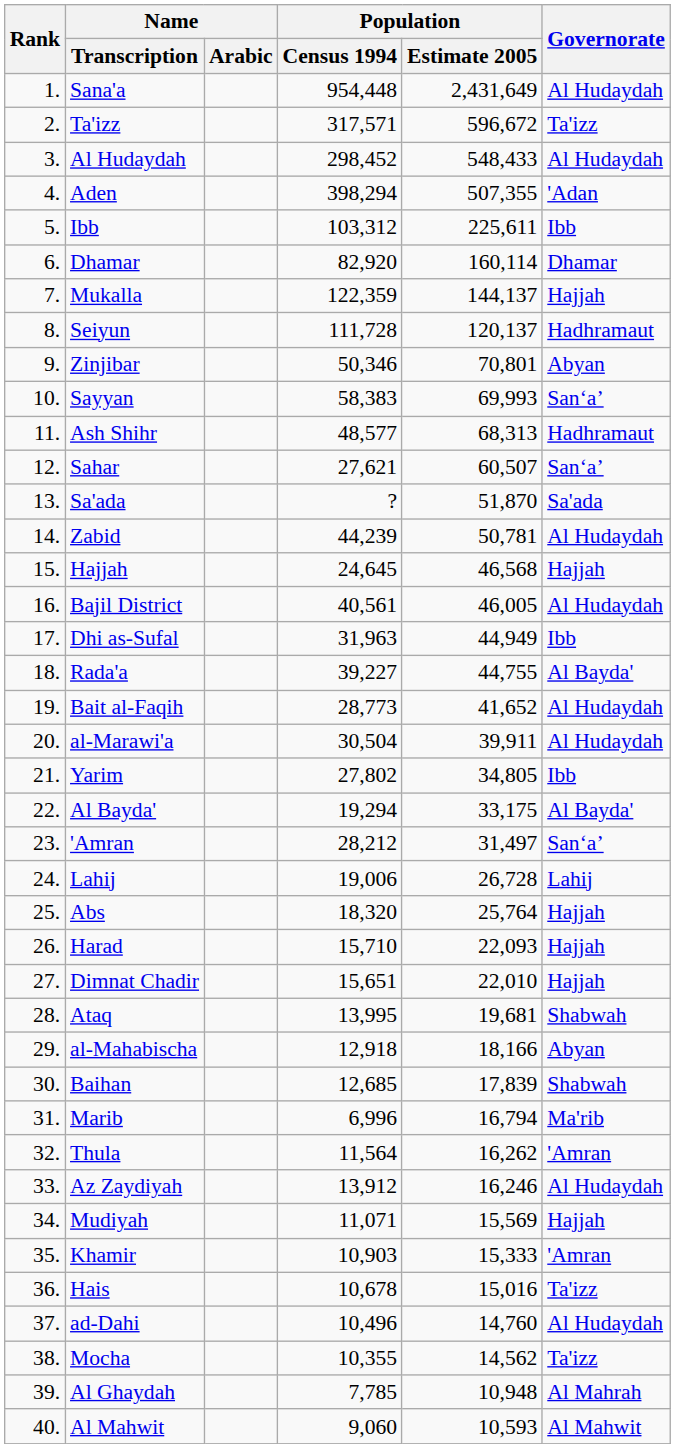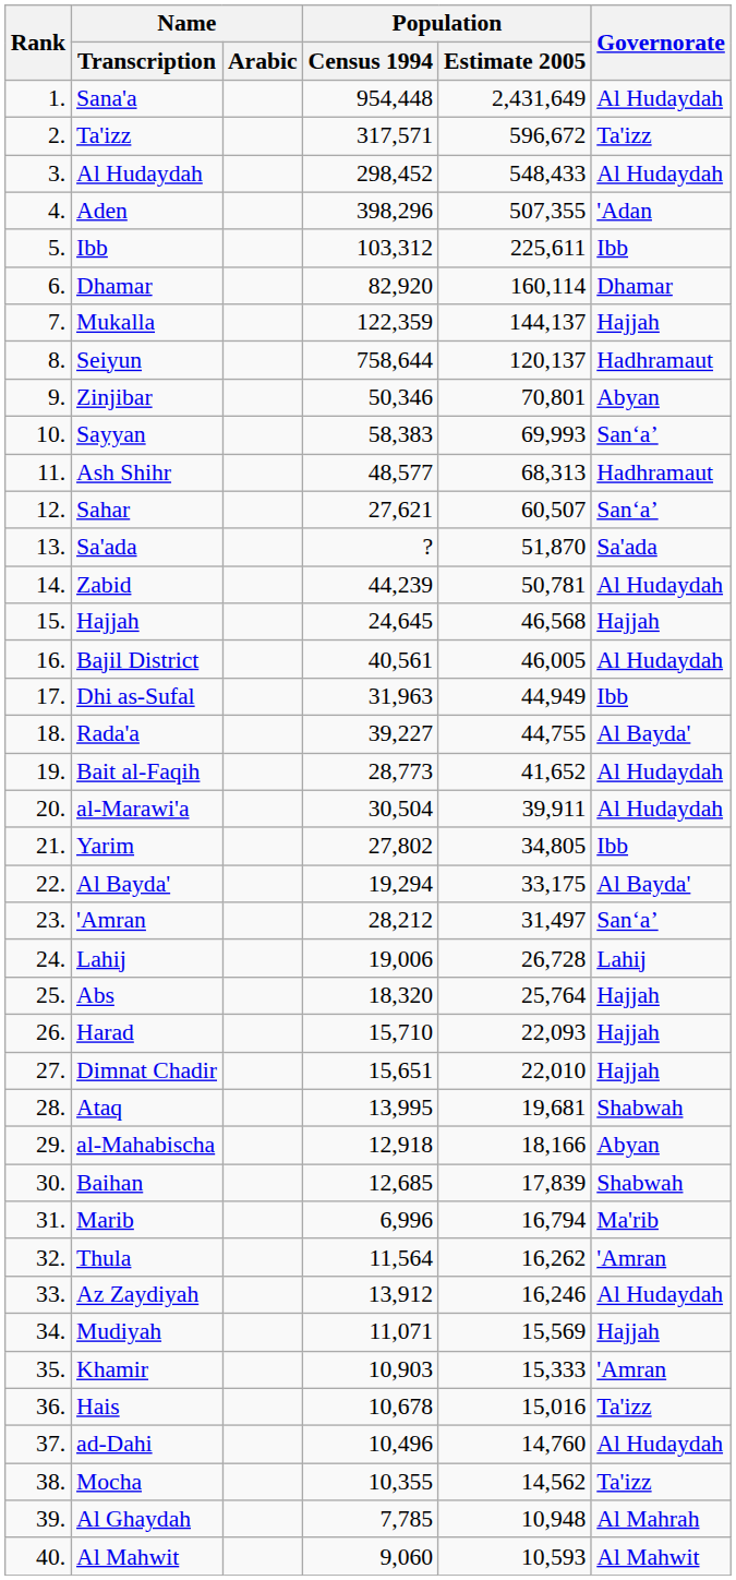 <table class="wikitable sortable mw-collapsible">
 <tr>
 <th rowspan="2">Rank</th>
 <th colspan="2">Name</th>
 <th colspan="2">Population</th>
 <th rowspan="2"><a href='#'>Governorate</a></th>
 </tr>
 <tr>
 <th>Transcription</th>
 <th>Arabic</th>
 <th>Census 1994</th>
 <th>Estimate 2005</th>
 </tr>
 <tr ---->
 <td align="right">1.</td>
 <td><a href='#'>Sana'a</a></td>
 <td align=right></td>
 <td align="right">954,448</td>
 <td align="right">2,431,649</td>
 <td><a href='#'>Al Hudaydah</a></td>
 </tr>
 <tr ---->
 <td align="right">2.</td>
 <td><a href='#'>Ta'izz</a></td>
 <td align=right></td>
 <td align="right">317,571</td>
 <td align="right">596,672</td>
 <td><a href='#'>Ta'izz</a></td>
 </tr>
 <tr ---->
 <td align="right">3.</td>
 <td><a href='#'>Al Hudaydah</a></td>
 <td align=right></td>
 <td align="right">298,452</td>
 <td align="right">548,433</td>
 <td><a href='#'>Al Hudaydah</a></td>
 </tr>
 <tr ---->
 <td align="right">4.</td>
 <td><a href='#'>Aden</a></td>
 <td align=right></td>
-<td align="right">398,294</td>
+<td align="right">398,296</td>
 <td align="right">507,355</td>
 <td><a href='#'>'Adan</a></td>
 </tr>
 <tr ---->
 <td align="right">5.</td>
 <td><a href='#'>Ibb</a></td>
 <td align=right></td>
 <td align="right">103,312</td>
 <td align="right">225,611</td>
 <td><a href='#'>Ibb</a></td>
 </tr>
 <tr ---->
 <td align="right">6.</td>
 <td><a href='#'>Dhamar</a></td>
 <td align=right></td>
 <td align="right">82,920</td>
 <td align="right">160,114</td>
 <td><a href='#'>Dhamar</a></td>
 </tr>
 <tr ---->
 <td align="right">7.</td>
 <td><a href='#'>Mukalla</a></td>
 <td align=right></td>
 <td align="right">122,359</td>
 <td align="right">144,137</td>
 <td><a href='#'>Hajjah</a></td>
 </tr>
 <tr ---->
 <td align="right">8.</td>
 <td><a href='#'>Seiyun</a></td>
 <td align=right></td>
-<td align="right">111,728</td>
+<td align="right">758,644</td>
 <td align="right">120,137</td>
 <td><a href='#'>Hadhramaut</a></td>
 </tr>
 <tr ---->
 <td align="right">9.</td>
 <td><a href='#'>Zinjibar</a></td>
 <td align="right"></td>
 <td align="right">50,346</td>
 <td align="right">70,801</td>
 <td><a href='#'>Abyan</a></td>
 </tr>
 <tr ---->
 <td align="right">10.</td>
 <td><a href='#'>Sayyan</a></td>
 <td align="right"></td>
 <td align="right">58,383</td>
 <td align="right">69,993</td>
 <td><a href='#'>San‘a’</a></td>
 </tr>
 <tr ---->
 <td align="right">11.</td>
 <td><a href='#'>Ash Shihr</a></td>
 <td align="right"></td>
 <td align="right">48,577</td>
 <td align="right">68,313</td>
 <td><a href='#'>Hadhramaut</a></td>
 </tr>
 <tr ---->
 <td align="right">12.</td>
 <td><a href='#'>Sahar</a></td>
 <td align="right"></td>
 <td align="right">27,621</td>
 <td align="right">60,507</td>
 <td><a href='#'>San‘a’</a></td>
 </tr>
 <tr ---->
 <td align="right">13.</td>
 <td><a href='#'>Sa'ada</a></td>
 <td align="right"></td>
 <td align="right">?</td>
 <td align="right">51,870</td>
 <td><a href='#'>Sa'ada</a></td>
 </tr>
 <tr ---->
 <td align="right">14.</td>
 <td><a href='#'>Zabid</a></td>
 <td align="right"></td>
 <td align="right">44,239</td>
 <td align="right">50,781</td>
 <td><a href='#'>Al Hudaydah</a></td>
 </tr>
 <tr ---->
 <td align="right">15.</td>
 <td><a href='#'>Hajjah</a></td>
 <td align="right"></td>
 <td align="right">24,645</td>
 <td align="right">46,568</td>
 <td><a href='#'>Hajjah</a></td>
 </tr>
 <tr ---->
 <td align="right">16.</td>
 <td><a href='#'>Bajil District</a></td>
 <td align="right"></td>
 <td align="right">40,561</td>
 <td align="right">46,005</td>
 <td><a href='#'>Al Hudaydah</a></td>
 </tr>
 <tr ---->
 <td align="right">17.</td>
 <td><a href='#'>Dhi as-Sufal</a></td>
 <td align="right"></td>
 <td align="right">31,963</td>
 <td align="right">44,949</td>
 <td><a href='#'>Ibb</a></td>
 </tr>
 <tr ---->
 <td align="right">18.</td>
 <td><a href='#'>Rada'a</a></td>
 <td align="right"></td>
 <td align="right">39,227</td>
 <td align="right">44,755</td>
 <td><a href='#'>Al Bayda'</a></td>
 </tr>
 <tr ---->
 <td align="right">19.</td>
 <td><a href='#'>Bait al-Faqih</a></td>
 <td align="right"></td>
 <td align="right">28,773</td>
 <td align="right">41,652</td>
 <td><a href='#'>Al Hudaydah</a></td>
 </tr>
 <tr ---->
 <td align="right">20.</td>
 <td><a href='#'>al-Marawi'a</a></td>
 <td align="right"></td>
 <td align="right">30,504</td>
 <td align="right">39,911</td>
 <td><a href='#'>Al Hudaydah</a></td>
 </tr>
 <tr ---->
 <td align="right">21.</td>
 <td><a href='#'>Yarim</a></td>
 <td align="right"></td>
 <td align="right">27,802</td>
 <td align="right">34,805</td>
 <td><a href='#'>Ibb</a></td>
 </tr>
 <tr ---->
 <td align="right">22.</td>
 <td><a href='#'>Al Bayda'</a></td>
 <td align="right"></td>
 <td align="right">19,294</td>
 <td align="right">33,175</td>
 <td><a href='#'>Al Bayda'</a></td>
 </tr>
 <tr ---->
 <td align="right">23.</td>
 <td><a href='#'>'Amran</a></td>
 <td align="right"></td>
 <td align="right">28,212</td>
 <td align="right">31,497</td>
 <td><a href='#'>San‘a’</a></td>
 </tr>
 <tr ---->
 <td align="right">24.</td>
 <td><a href='#'>Lahij</a></td>
 <td align="right"></td>
 <td align="right">19,006</td>
 <td align="right">26,728</td>
 <td><a href='#'>Lahij</a></td>
 </tr>
 <tr ---->
 <td align="right">25.</td>
 <td><a href='#'>Abs</a></td>
 <td align="right"></td>
 <td align="right">18,320</td>
 <td align="right">25,764</td>
 <td><a href='#'>Hajjah</a></td>
 </tr>
 <tr ---->
 <td align="right">26.</td>
 <td><a href='#'>Harad</a></td>
 <td align="right"></td>
 <td align="right">15,710</td>
 <td align="right">22,093</td>
 <td><a href='#'>Hajjah</a></td>
 </tr>
 <tr ---->
 <td align="right">27.</td>
 <td><a href='#'>Dimnat Chadir</a></td>
 <td align="right"></td>
 <td align="right">15,651</td>
 <td align="right">22,010</td>
 <td><a href='#'>Hajjah</a></td>
 </tr>
 <tr ---->
 <td align="right">28.</td>
 <td><a href='#'>Ataq</a></td>
 <td align="right"></td>
 <td align="right">13,995</td>
 <td align="right">19,681</td>
 <td><a href='#'>Shabwah</a></td>
 </tr>
 <tr ---->
 <td align="right">29.</td>
 <td><a href='#'>al-Mahabischa</a></td>
 <td align="right"></td>
 <td align="right">12,918</td>
 <td align="right">18,166</td>
 <td><a href='#'>Abyan</a></td>
 </tr>
 <tr ---->
 <td align="right">30.</td>
 <td><a href='#'>Baihan</a></td>
 <td align="right"></td>
 <td align="right">12,685</td>
 <td align="right">17,839</td>
 <td><a href='#'>Shabwah</a></td>
 </tr>
 <tr ---->
 <td align="right">31.</td>
 <td><a href='#'>Marib</a></td>
 <td align="right"></td>
 <td align="right">6,996</td>
 <td align="right">16,794</td>
 <td><a href='#'>Ma'rib</a></td>
 </tr>
 <tr ---->
 <td align="right">32.</td>
 <td><a href='#'>Thula</a></td>
 <td align="right"></td>
 <td align="right">11,564</td>
 <td align="right">16,262</td>
 <td><a href='#'>'Amran</a></td>
 </tr>
 <tr ---->
 <td align="right">33.</td>
 <td><a href='#'>Az Zaydiyah</a></td>
 <td align="right"></td>
 <td align="right">13,912</td>
 <td align="right">16,246</td>
 <td><a href='#'>Al Hudaydah</a></td>
 </tr>
 <tr ---->
 <td align="right">34.</td>
 <td><a href='#'>Mudiyah</a></td>
 <td align="right"></td>
 <td align="right">11,071</td>
 <td align="right">15,569</td>
 <td><a href='#'>Hajjah</a></td>
 </tr>
 <tr ---->
 <td align="right">35.</td>
 <td><a href='#'>Khamir</a></td>
 <td align="right"></td>
 <td align="right">10,903</td>
 <td align="right">15,333</td>
 <td><a href='#'>'Amran</a></td>
 </tr>
 <tr ---->
 <td align="right">36.</td>
 <td><a href='#'>Hais</a></td>
 <td align="right"></td>
 <td align="right">10,678</td>
 <td align="right">15,016</td>
 <td><a href='#'>Ta'izz</a></td>
 </tr>
 <tr ---->
 <td align="right">37.</td>
 <td><a href='#'>ad-Dahi</a></td>
 <td align="right"></td>
 <td align="right">10,496</td>
 <td align="right">14,760</td>
 <td><a href='#'>Al Hudaydah</a></td>
 </tr>
 <tr ---->
 <td align="right">38.</td>
 <td><a href='#'>Mocha</a></td>
 <td align="right"></td>
 <td align="right">10,355</td>
 <td align="right">14,562</td>
 <td><a href='#'>Ta'izz</a></td>
 </tr>
 <tr ---->
 <td align="right">39.</td>
 <td><a href='#'>Al Ghaydah</a></td>
 <td align="right"></td>
 <td align="right">7,785</td>
 <td align="right">10,948</td>
 <td><a href='#'>Al Mahrah</a></td>
 </tr>
 <tr ---->
 <td align="right">40.</td>
 <td><a href='#'>Al Mahwit</a></td>
 <td align="right"></td>
 <td align="right">9,060</td>
 <td align="right">10,593</td>
 <td><a href='#'>Al Mahwit</a></td>
 </tr>
 </table>
